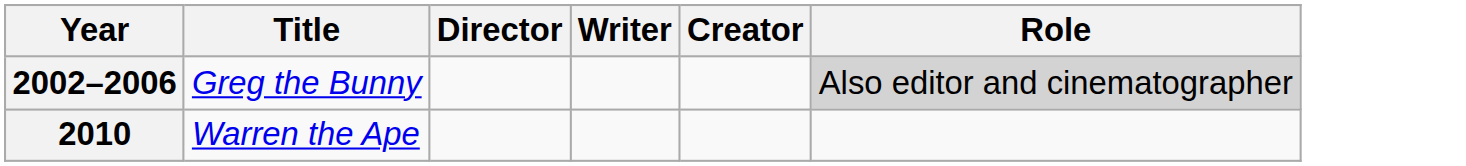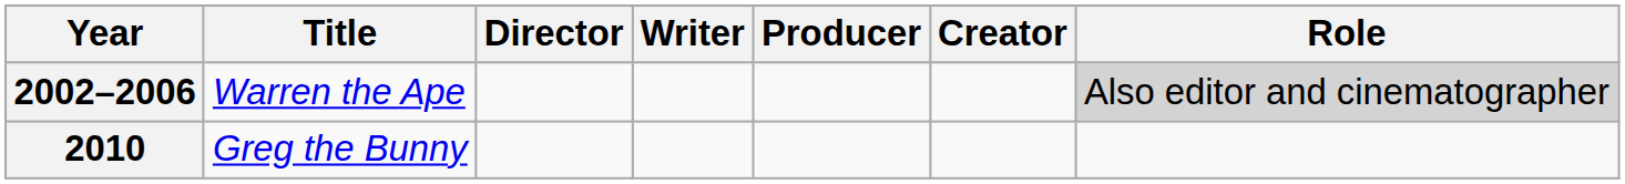 <table class="wikitable plainrowheaders">
 <tr>
 <th scope="col">Year</th>
 <th scope="col">Title</th>
 <th scope="col">Director</th>
 <th scope="col">Writer</th>
+<th scope="col">Producer</th>
 <th scope="col">Creator</th>
 <th scope="col">Role</th>
 </tr>
 <tr>
 <th scope="row">2002–2006</th>
-<td><em><a href='#'>Greg the Bunny</a></em></td>
+<td><em><a href='#'>Warren the Ape</a></em></td>
+<td></td>
 <td></td>
 <td></td>
 <td></td>
 <td style="background: lightgrey;">Also editor and cinematographer</td>
 </tr>
 <tr>
 <th scope="row">2010</th>
-<td><em><a href='#'>Warren the Ape</a></em></td>
+<td><em><a href='#'>Greg the Bunny</a></em></td>
+<td></td>
 <td></td>
 <td></td>
 <td></td>
 <td></td>
 </tr>
 </table>
